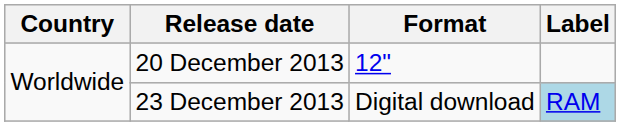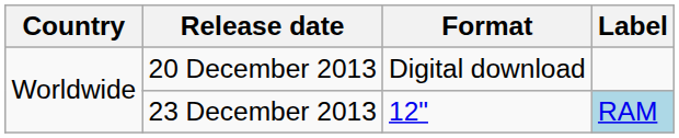 <table class="wikitable plainrowheaders">
 <tr>
 <th scope="col">Country</th>
 <th scope="col">Release date</th>
 <th scope="col">Format</th>
 <th scope="col">Label</th>
 </tr>
 <tr>
 <td rowspan="2">Worldwide</td>
 <td>20 December 2013</td>
-<td><a href='#'>12"</a></td>
+<td>Digital download</td>
 <td></td>
 </tr>
 <tr>
 <td>23 December 2013</td>
-<td>Digital download</td>
+<td><a href='#'>12"</a></td>
 <td style="background: lightblue;"><a href='#'>RAM</a></td>
 </tr>
 </table>
